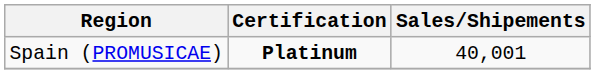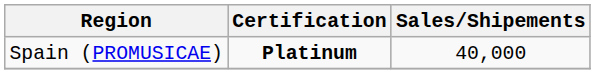 <table class="wikitable sortable">
 <tr>
 <th align="left">Region</th>
 <th align="left">Certification</th>
 <th align="left">Sales/Shipements</th>
 </tr>
 <tr>
 <td>Spain (<a href='#'>PROMUSICAE</a>) </td>
 <td align="center"><strong>Platinum</strong></td>
-<td align="center">40,001</td>
+<td align="center">40,000</td>
 </tr>
 <tr>
 </tr>
 </table>
